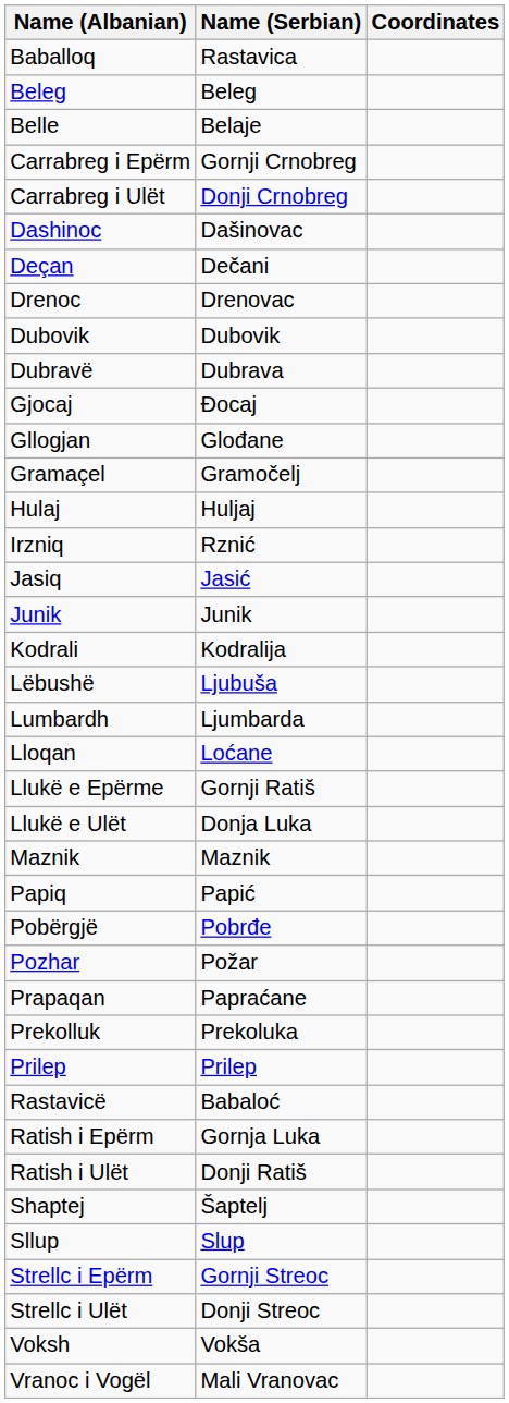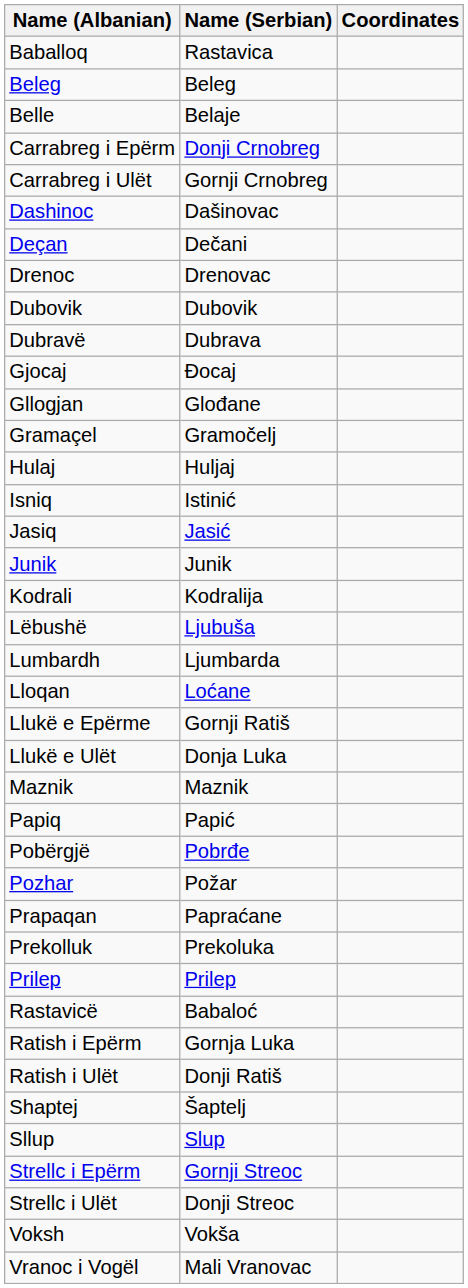 <table class="wikitable sortable">
 <tr>
 <th>Name (Albanian)</th>
 <th>Name (Serbian)</th>
 <th>Coordinates</th>
 </tr>
 <tr>
 <td>Baballoq</td>
 <td>Rastavica</td>
 <td></td>
 </tr>
 <tr>
 <td><a href='#'>Beleg</a></td>
 <td>Beleg</td>
 <td></td>
 </tr>
 <tr>
 <td>Belle</td>
 <td>Belaje</td>
 <td></td>
 </tr>
 <tr>
 <td>Carrabreg i Epërm</td>
-<td>Gornji Crnobreg</td>
+<td><a href='#'>Donji Crnobreg</a></td>
 <td></td>
 </tr>
 <tr>
 <td>Carrabreg i Ulët</td>
-<td><a href='#'>Donji Crnobreg</a></td>
+<td>Gornji Crnobreg</td>
 <td></td>
 </tr>
 <tr>
 <td><a href='#'>Dashinoc</a></td>
 <td>Dašinovac</td>
 <td></td>
 </tr>
 <tr>
 <td><a href='#'>Deçan</a></td>
 <td>Dečani</td>
 <td></td>
 </tr>
 <tr>
 <td>Drenoc</td>
 <td>Drenovac</td>
 <td></td>
 </tr>
 <tr>
 <td>Dubovik</td>
 <td>Dubovik</td>
 <td></td>
 </tr>
 <tr>
 <td>Dubravë</td>
 <td>Dubrava</td>
 <td></td>
 </tr>
 <tr>
 <td>Gjocaj</td>
 <td>Ðocaj</td>
 <td></td>
 </tr>
 <tr>
 <td>Gllogjan</td>
 <td>Glođane</td>
 <td></td>
 </tr>
 <tr>
 <td>Gramaçel</td>
 <td>Gramočelj</td>
 <td></td>
 </tr>
 <tr>
 <td>Hulaj</td>
 <td>Huljaj</td>
 <td></td>
 </tr>
 <tr>
-<td>Irzniq</td>
-<td>Rznić</td>
+<td>Isniq</td>
+<td>Istinić</td>
 <td></td>
 </tr>
 <tr>
 <td>Jasiq</td>
 <td><a href='#'>Jasić</a></td>
 <td></td>
 </tr>
 <tr>
 <td><a href='#'>Junik</a></td>
 <td>Junik</td>
 <td></td>
 </tr>
 <tr>
 <td>Kodrali</td>
 <td>Kodralija</td>
 <td></td>
 </tr>
 <tr>
 <td>Lëbushë</td>
 <td><a href='#'>Ljubuša</a></td>
 <td></td>
 </tr>
 <tr>
 <td>Lumbardh</td>
 <td>Ljumbarda</td>
 <td></td>
 </tr>
 <tr>
 <td>Lloqan</td>
 <td><a href='#'>Loćane</a></td>
 <td></td>
 </tr>
 <tr>
 <td>Llukë e Epërme</td>
 <td>Gornji Ratiš</td>
 <td></td>
 </tr>
 <tr>
 <td>Llukë e Ulët</td>
 <td>Donja Luka</td>
 <td></td>
 </tr>
 <tr>
 <td>Maznik</td>
 <td>Maznik</td>
 <td></td>
 </tr>
 <tr>
 <td>Papiq</td>
 <td>Papić</td>
 <td></td>
 </tr>
 <tr>
 <td>Pobërgjë</td>
 <td><a href='#'>Pobrđe</a></td>
 <td></td>
 </tr>
 <tr>
 <td><a href='#'>Pozhar</a></td>
 <td>Požar</td>
 <td></td>
 </tr>
 <tr>
 <td>Prapaqan</td>
 <td>Papraćane</td>
 <td></td>
 </tr>
 <tr>
 <td>Prekolluk</td>
 <td>Prekoluka</td>
 <td></td>
 </tr>
 <tr>
 <td><a href='#'>Prilep</a></td>
 <td><a href='#'>Prilep</a></td>
 <td></td>
 </tr>
 <tr>
 <td>Rastavicë</td>
 <td>Babaloć</td>
 <td></td>
 </tr>
 <tr>
 <td>Ratish i Epërm</td>
 <td>Gornja Luka</td>
 <td></td>
 </tr>
 <tr>
 <td>Ratish i Ulët</td>
 <td>Donji Ratiš</td>
 <td></td>
 </tr>
 <tr>
 <td>Shaptej</td>
 <td>Šaptelj</td>
 <td></td>
 </tr>
 <tr>
 <td>Sllup</td>
 <td><a href='#'>Slup</a></td>
 <td></td>
 </tr>
 <tr>
 <td><a href='#'>Strellc i Epërm</a></td>
 <td><a href='#'>Gornji Streoc</a></td>
 <td></td>
 </tr>
 <tr>
 <td>Strellc i Ulët</td>
 <td>Donji Streoc</td>
 <td></td>
 </tr>
 <tr>
 <td>Voksh</td>
 <td>Vokša</td>
 <td></td>
 </tr>
 <tr>
 <td>Vranoc i Vogël</td>
 <td>Mali Vranovac</td>
 <td></td>
 </tr>
 </table>
